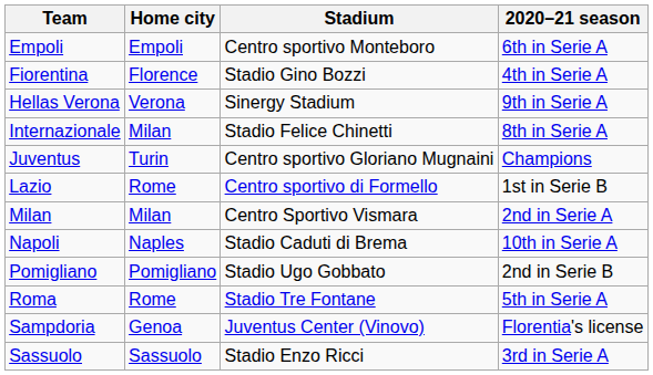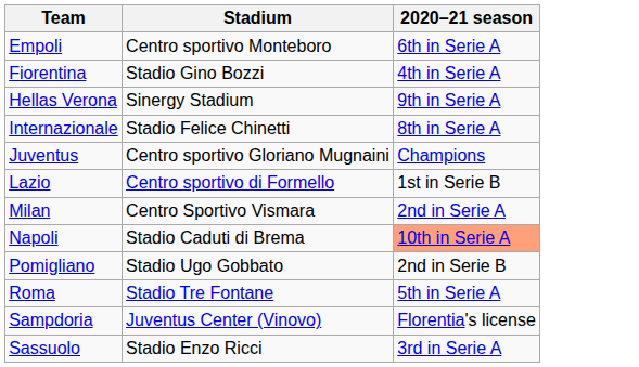 <table class="wikitable sortable">
 <tr>
 <th>Team</th>
-<th>Home city</th>
 <th>Stadium</th>
 <th>2020–21 season</th>
 </tr>
 <tr>
-<td><a href='#'>Empoli</a></td>
 <td><a href='#'>Empoli</a></td>
 <td>Centro sportivo Monteboro</td>
 <td><a href='#'>6th in Serie A</a></td>
 </tr>
 <tr>
 <td><a href='#'>Fiorentina</a></td>
-<td><a href='#'>Florence</a></td>
 <td>Stadio Gino Bozzi</td>
 <td><a href='#'>4th in Serie A</a></td>
 </tr>
 <tr>
 <td><a href='#'>Hellas Verona</a></td>
-<td><a href='#'>Verona</a></td>
 <td>Sinergy Stadium</td>
 <td><a href='#'>9th in Serie A</a></td>
 </tr>
 <tr>
 <td><a href='#'>Internazionale</a></td>
-<td><a href='#'>Milan</a></td>
 <td>Stadio Felice Chinetti</td>
 <td><a href='#'>8th in Serie A</a></td>
 </tr>
 <tr>
 <td><a href='#'>Juventus</a></td>
-<td><a href='#'>Turin</a></td>
 <td>Centro sportivo Gloriano Mugnaini</td>
 <td><a href='#'>Champions</a></td>
 </tr>
 <tr>
 <td><a href='#'>Lazio</a></td>
-<td><a href='#'>Rome</a></td>
 <td><a href='#'>Centro sportivo di Formello</a></td>
 <td>1st in Serie B</td>
 </tr>
 <tr>
-<td><a href='#'>Milan</a></td>
 <td><a href='#'>Milan</a></td>
 <td>Centro Sportivo Vismara</td>
 <td><a href='#'>2nd in Serie A</a></td>
 </tr>
 <tr>
 <td><a href='#'>Napoli</a></td>
-<td><a href='#'>Naples</a></td>
 <td>Stadio Caduti di Brema</td>
-<td><a href='#'>10th in Serie A</a></td>
+<td style="background: lightsalmon;"><a href='#'>10th in Serie A</a></td>
 </tr>
 <tr>
-<td><a href='#'>Pomigliano</a></td>
 <td><a href='#'>Pomigliano</a></td>
 <td>Stadio Ugo Gobbato</td>
 <td>2nd in Serie B</td>
 </tr>
 <tr>
 <td><a href='#'>Roma</a></td>
-<td><a href='#'>Rome</a></td>
 <td><a href='#'>Stadio Tre Fontane</a></td>
 <td><a href='#'>5th in Serie A</a></td>
 </tr>
 <tr>
 <td><a href='#'>Sampdoria</a></td>
-<td><a href='#'>Genoa</a></td>
 <td><a href='#'>Juventus Center (Vinovo)</a></td>
 <td><a href='#'>Florentia</a>'s license</td>
 </tr>
 <tr>
 <td><a href='#'>Sassuolo</a></td>
-<td><a href='#'>Sassuolo</a></td>
 <td>Stadio Enzo Ricci</td>
 <td><a href='#'>3rd in Serie A</a></td>
 </tr>
 </table>
